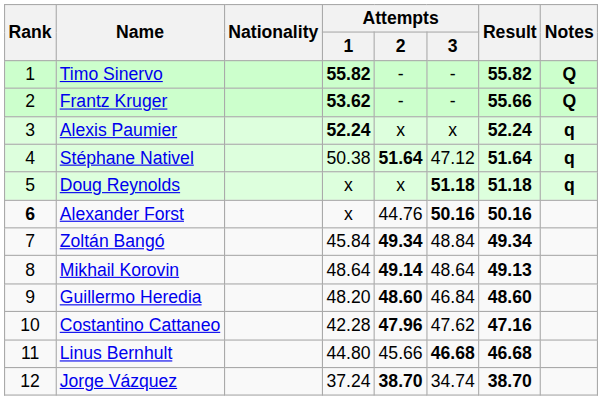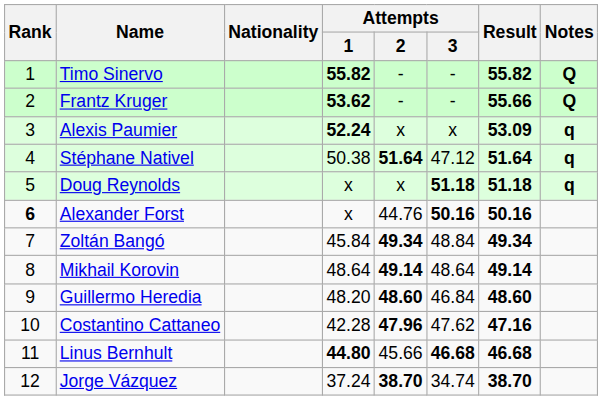 <table class="wikitable sortable" style="text-align:center">
 <tr>
 <th rowspan=2>Rank</th>
 <th rowspan=2>Name</th>
 <th rowspan=2>Nationality</th>
 <th colspan=3>Attempts</th>
 <th rowspan=2>Result</th>
 <th rowspan=2>Notes</th>
 </tr>
 <tr>
 <th>1</th>
 <th>2</th>
 <th>3</th>
 </tr>
 <tr bgcolor=ccffcc>
 <td>1</td>
 <td align=left><a href='#'>Timo Sinervo</a></td>
 <td align=left></td>
 <td><strong>55.82</strong></td>
 <td>-</td>
 <td>-</td>
 <td><strong>55.82</strong></td>
 <td><strong>Q</strong></td>
 </tr>
 <tr bgcolor=ccffcc>
 <td>2</td>
 <td align=left><a href='#'>Frantz Kruger</a></td>
 <td align=left></td>
 <td><strong>53.62</strong></td>
 <td>-</td>
 <td>-</td>
 <td><strong>55.66</strong></td>
 <td><strong>Q</strong></td>
 </tr>
 <tr bgcolor=ddffdd>
 <td>3</td>
 <td align=left><a href='#'>Alexis Paumier</a></td>
 <td align=left></td>
 <td><strong>52.24</strong></td>
 <td>x</td>
 <td>x</td>
-<td><strong>52.24</strong></td>
+<td><strong>53.09</strong></td>
 <td><strong>q</strong></td>
 </tr>
 <tr bgcolor=ddffdd>
 <td>4</td>
 <td align=left><a href='#'>Stéphane Nativel</a></td>
 <td align=left></td>
 <td>50.38</td>
 <td><strong>51.64</strong></td>
 <td>47.12</td>
 <td><strong>51.64</strong></td>
 <td><strong>q</strong></td>
 </tr>
 <tr bgcolor=ddffdd>
 <td>5</td>
 <td align=left><a href='#'>Doug Reynolds</a></td>
 <td align=left></td>
 <td>x</td>
 <td>x</td>
 <td><strong>51.18</strong></td>
 <td><strong>51.18</strong></td>
 <td><strong>q</strong></td>
 </tr>
 <tr>
 <td><strong>6</strong></td>
 <td align=left><a href='#'>Alexander Forst</a></td>
 <td align=left></td>
 <td>x</td>
 <td>44.76</td>
 <td><strong>50.16</strong></td>
 <td><strong>50.16</strong></td>
 <td></td>
 </tr>
 <tr>
 <td>7</td>
 <td align=left><a href='#'>Zoltán Bangó</a></td>
 <td align=left></td>
 <td>45.84</td>
 <td><strong>49.34</strong></td>
 <td>48.84</td>
 <td><strong>49.34</strong></td>
 <td></td>
 </tr>
 <tr>
 <td>8</td>
 <td align=left><a href='#'>Mikhail Korovin</a></td>
 <td align=left></td>
 <td>48.64</td>
 <td><strong>49.14</strong></td>
 <td>48.64</td>
-<td><strong>49.13</strong></td>
+<td><strong>49.14</strong></td>
 <td></td>
 </tr>
 <tr>
 <td>9</td>
 <td align=left><a href='#'>Guillermo Heredia</a></td>
 <td align=left></td>
 <td>48.20</td>
 <td><strong>48.60</strong></td>
 <td>46.84</td>
 <td><strong>48.60</strong></td>
 <td></td>
 </tr>
 <tr>
 <td>10</td>
 <td align=left><a href='#'>Costantino Cattaneo</a></td>
 <td align=left></td>
 <td>42.28</td>
 <td><strong>47.96</strong></td>
 <td>47.62</td>
 <td><strong>47.16</strong></td>
 <td></td>
 </tr>
 <tr>
 <td>11</td>
 <td align=left><a href='#'>Linus Bernhult</a></td>
 <td align=left></td>
-<td>44.80</td>
+<td><strong>44.80</strong></td>
 <td>45.66</td>
 <td><strong>46.68</strong></td>
 <td><strong>46.68</strong></td>
 <td></td>
 </tr>
 <tr>
 <td>12</td>
 <td align=left><a href='#'>Jorge Vázquez</a></td>
 <td align=left></td>
 <td>37.24</td>
 <td><strong>38.70</strong></td>
 <td>34.74</td>
 <td><strong>38.70</strong></td>
 <td></td>
 </tr>
 </table>
